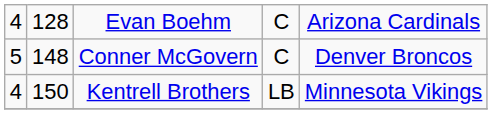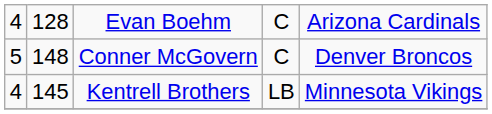 <table class="wikitable" style="text-align:center">
 <tr>
 <td>4</td>
 <td>128</td>
 <td><a href='#'>Evan Boehm</a></td>
 <td>C</td>
 <td><a href='#'>Arizona Cardinals</a></td>
 </tr>
 <tr>
 <td>5</td>
 <td>148</td>
 <td><a href='#'>Conner McGovern</a></td>
 <td>C</td>
 <td><a href='#'>Denver Broncos</a></td>
 </tr>
 <tr>
 <td>4</td>
-<td>150</td>
+<td>145</td>
 <td><a href='#'>Kentrell Brothers</a></td>
 <td>LB</td>
 <td><a href='#'>Minnesota Vikings</a></td>
 </tr>
 <tr>
 </tr>
 </table>
